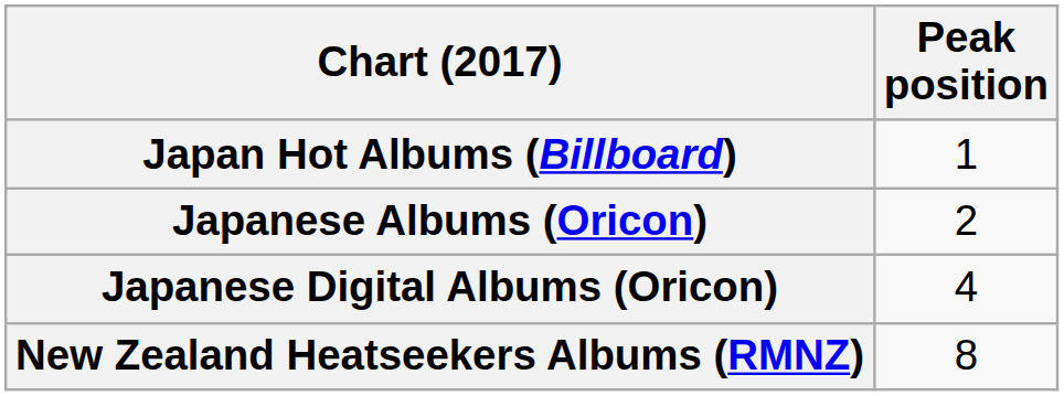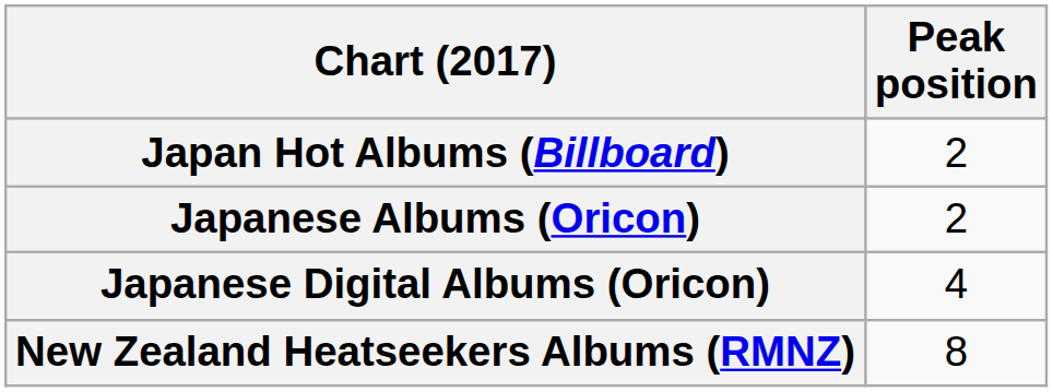 <table class="wikitable sortable plainrowheaders" style="text-align:center;">
 <tr>
 <th>Chart (2017)</th>
 <th>Peak<br>position</th>
 </tr>
 <tr>
 <th scope="row">Japan Hot Albums (<a href='#'><em>Billboard</em></a>)</th>
-<td>1</td>
+<td>2</td>
 </tr>
 <tr>
 <th scope="row">Japanese Albums (<a href='#'>Oricon</a>)</th>
 <td>2</td>
 </tr>
 <tr>
 <th scope="row">Japanese Digital Albums (Oricon)</th>
 <td>4</td>
 </tr>
 <tr>
 <th scope="row">New Zealand Heatseekers Albums (<a href='#'>RMNZ</a>)</th>
 <td>8</td>
 </tr>
 </table>
